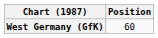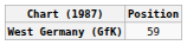 <table class="wikitable sortable plainrowheaders">
 <tr>
 <th>Chart (1987)</th>
 <th>Position</th>
 </tr>
 <tr>
 <th scope="row">West Germany (GfK)</th>
-<td align="center">60</td>
+<td align="center">59</td>
 </tr>
 </table>
